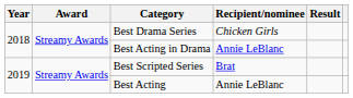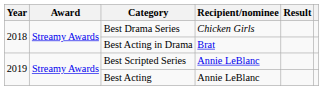 <table class="wikitable">
 <tr>
 <th>Year</th>
 <th>Award</th>
 <th>Category</th>
 <th>Recipient/nominee</th>
 <th>Result</th>
 <th></th>
 </tr>
 <tr>
 <td rowspan="2">2018</td>
 <td rowspan="2"><a href='#'>Streamy Awards</a></td>
 <td>Best Drama Series</td>
 <td><em>Chicken Girls</em></td>
 <td></td>
 <td></td>
 </tr>
 <tr>
 <td>Best Acting in Drama</td>
-<td><a href='#'>Annie LeBlanc</a></td>
+<td><a href='#'>Brat</a></td>
 <td></td>
 <td></td>
 </tr>
 <tr>
 <td rowspan="2">2019</td>
 <td rowspan="2"><a href='#'>Streamy Awards</a></td>
 <td>Best Scripted Series</td>
-<td><a href='#'>Brat</a></td>
+<td><a href='#'>Annie LeBlanc</a></td>
 <td></td>
 <td></td>
 </tr>
 <tr>
 <td>Best Acting</td>
 <td>Annie LeBlanc</td>
 <td></td>
 <td></td>
 </tr>
 </table>
